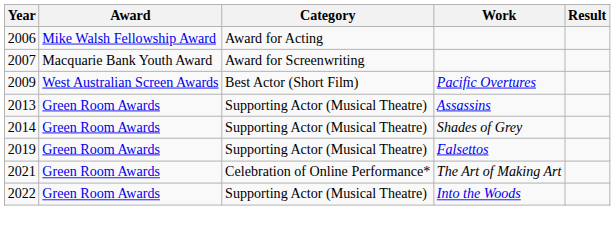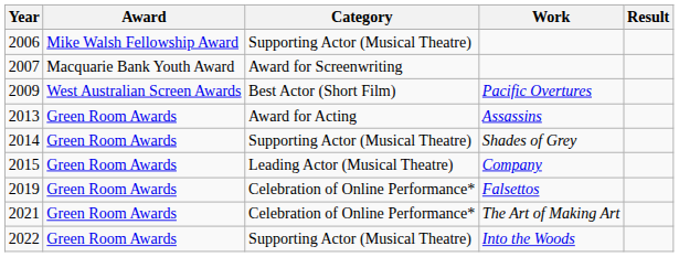 <table class="wikitable">
 <tr>
 <th>Year</th>
 <th>Award</th>
 <th>Category</th>
 <th>Work</th>
 <th>Result</th>
 </tr>
 <tr>
 <td>2006</td>
 <td><a href='#'>Mike Walsh Fellowship Award</a></td>
-<td>Award for Acting</td>
+<td>Supporting Actor (Musical Theatre)</td>
 <td></td>
 <td></td>
 </tr>
 <tr>
 <td>2007</td>
 <td>Macquarie Bank Youth Award</td>
 <td>Award for Screenwriting</td>
 <td></td>
 <td></td>
 </tr>
 <tr>
 <td>2009</td>
 <td><a href='#'>West Australian Screen Awards</a></td>
 <td>Best Actor (Short Film)</td>
 <td><em><a href='#'>Pacific Overtures</a></em></td>
 <td></td>
 </tr>
 <tr>
 <td>2013</td>
 <td><a href='#'>Green Room Awards</a></td>
-<td>Supporting Actor (Musical Theatre)</td>
+<td>Award for Acting</td>
 <td><em><a href='#'>Assassins</a></em></td>
 <td></td>
 </tr>
 <tr>
 <td>2014</td>
 <td><a href='#'>Green Room Awards</a></td>
 <td>Supporting Actor (Musical Theatre)</td>
 <td><em>Shades of Grey</em></td>
 <td></td>
 </tr>
 <tr>
+<td>2015</td>
+<td><a href='#'>Green Room Awards</a></td>
+<td>Leading Actor (Musical Theatre)</td>
+<td><em><a href='#'>Company</a></em></td>
+<td></td>
+</tr>
+<tr>
 <td>2019</td>
 <td><a href='#'>Green Room Awards</a></td>
-<td>Supporting Actor (Musical Theatre)</td>
+<td>Celebration of Online Performance*</td>
 <td><em><a href='#'>Falsettos</a></em></td>
 <td></td>
 </tr>
 <tr>
 <td>2021</td>
 <td><a href='#'>Green Room Awards</a></td>
 <td>Celebration of Online Performance*</td>
 <td><em>The Art of Making Art</em></td>
 <td></td>
 </tr>
 <tr>
 <td>2022</td>
 <td><a href='#'>Green Room Awards</a></td>
 <td>Supporting Actor (Musical Theatre)</td>
 <td><em><a href='#'>Into the Woods</a></em></td>
 <td></td>
 </tr>
 </table>
